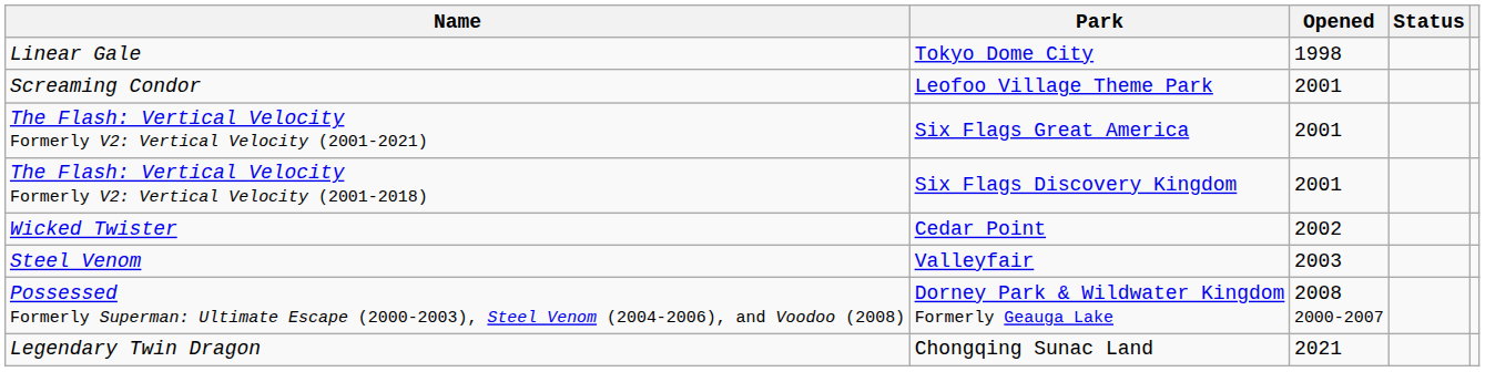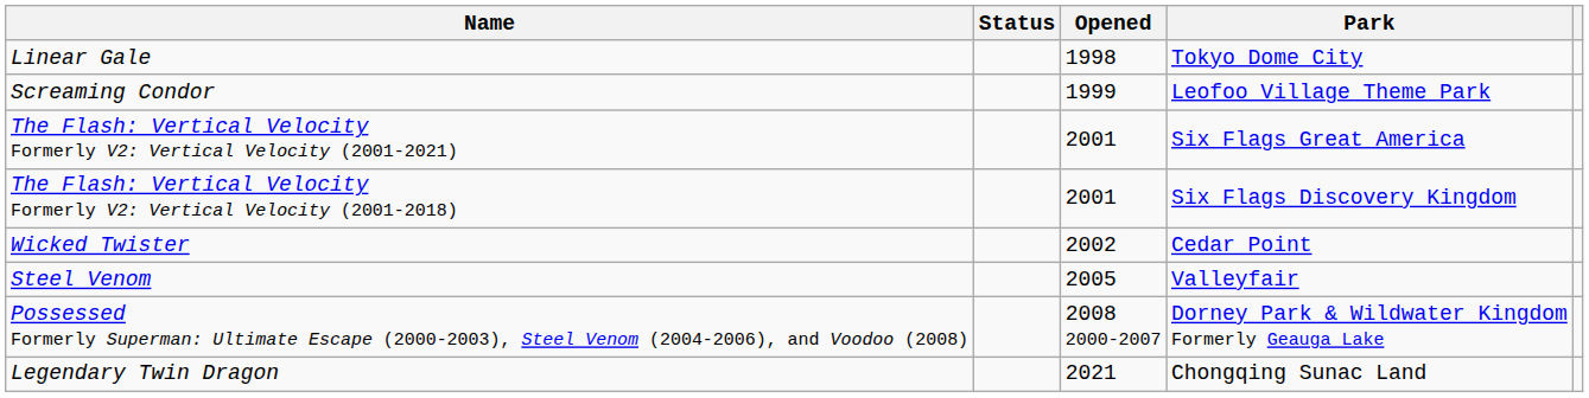 <table class= "wikitable sortable">
 <tr>
 <th>Name</th>
+<th>Status</th>
+<th>Opened</th>
 <th>Park</th>
-<th>Opened</th>
-<th>Status</th>
 <th></th>
 </tr>
 <tr>
 <td><em>Linear Gale</em></td>
+<td></td>
+<td>1998</td>
 <td><a href='#'>Tokyo Dome City</a></td>
-<td>1998</td>
-<td></td>
 <td></td>
 </tr>
 <tr>
 <td><em>Screaming Condor</em></td>
+<td></td>
+<td>1999</td>
 <td><a href='#'>Leofoo Village Theme Park</a></td>
-<td>2001</td>
-<td></td>
 <td></td>
 </tr>
 <tr>
 <td><em><a href='#'>The Flash: Vertical Velocity</a></em><br><small>Formerly <em>V2: Vertical Velocity</em> (2001-2021)</small></td>
+<td></td>
+<td>2001</td>
 <td><a href='#'>Six Flags Great America</a></td>
-<td>2001</td>
-<td></td>
 <td></td>
 </tr>
 <tr>
 <td><em><a href='#'>The Flash: Vertical Velocity</a></em><br><small>Formerly <em>V2: Vertical Velocity</em> (2001-2018)</small></td>
+<td></td>
+<td>2001</td>
 <td><a href='#'>Six Flags Discovery Kingdom</a></td>
-<td>2001</td>
-<td></td>
 <td></td>
 </tr>
 <tr>
 <td><em><a href='#'>Wicked Twister</a></em></td>
+<td></td>
+<td>2002</td>
 <td><a href='#'>Cedar Point</a></td>
-<td>2002</td>
-<td></td>
 <td></td>
 </tr>
 <tr>
 <td><em><a href='#'>Steel Venom</a></em></td>
+<td></td>
+<td>2005</td>
 <td><a href='#'>Valleyfair</a></td>
-<td>2003</td>
-<td></td>
 <td></td>
 </tr>
 <tr>
 <td><em><a href='#'>Possessed</a></em><br><small>Formerly <em>Superman: Ultimate Escape</em> (2000-2003), <em><a href='#'>Steel Venom</a></em> (2004-2006), and <em>Voodoo</em> (2008) </small></td>
+<td></td>
+<td>2008 <br><small>2000-2007</small></td>
 <td><a href='#'>Dorney Park & Wildwater Kingdom</a> <br><small>Formerly <a href='#'>Geauga Lake</a></small></td>
-<td>2008 <br><small>2000-2007</small></td>
-<td></td>
 <td></td>
 </tr>
 <tr>
 <td><em>Legendary Twin Dragon</em></td>
+<td></td>
+<td>2021</td>
 <td>Chongqing Sunac Land</td>
-<td>2021</td>
-<td></td>
 <td></td>
 </tr>
 </table>
